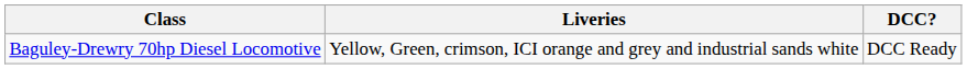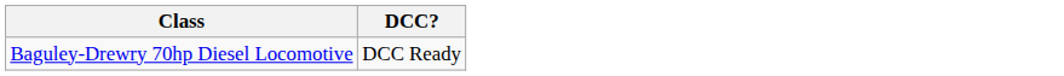 <table class="wikitable">
 <tr>
 <th>Class</th>
-<th>Liveries</th>
 <th>DCC?</th>
 </tr>
 <tr>
 <td><a href='#'>Baguley-Drewry 70hp Diesel Locomotive</a></td>
-<td>Yellow, Green, crimson, ICI orange and grey and industrial sands white</td>
 <td>DCC Ready</td>
 </tr>
 </table>
